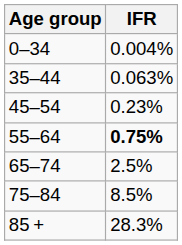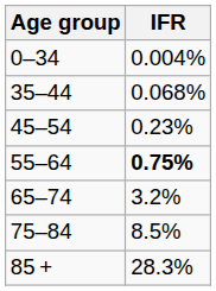 <table class="wikitable floatright">
 <tr>
 <th>Age group</th>
 <th>IFR</th>
 </tr>
 <tr>
 <td>0–34</td>
 <td>0.004%</td>
 </tr>
 <tr>
 <td>35–44</td>
-<td>0.063%</td>
+<td>0.068%</td>
 </tr>
 <tr>
 <td>45–54</td>
 <td>0.23%</td>
 </tr>
 <tr>
 <td>55–64</td>
 <td><strong>0.75%</strong></td>
 </tr>
 <tr>
 <td>65–74</td>
-<td>2.5%</td>
+<td>3.2%</td>
 </tr>
 <tr>
 <td>75–84</td>
 <td>8.5%</td>
 </tr>
 <tr>
 <td>85 +</td>
 <td>28.3%</td>
 </tr>
 </table>
